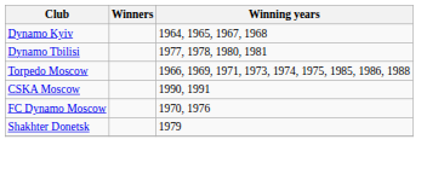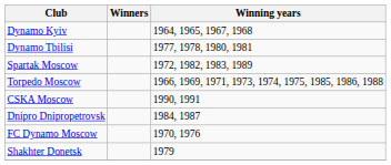 <table class="wikitable"  style="font-size: 95%;">
 <tr>
 <th>Club</th>
 <th>Winners</th>
 <th>Winning years</th>
 </tr>
 <tr>
 <td><a href='#'>Dynamo Kyiv</a></td>
 <td></td>
 <td>1964, 1965, 1967, 1968</td>
 </tr>
 <tr>
 <td><a href='#'>Dynamo Tbilisi</a></td>
 <td></td>
 <td>1977, 1978, 1980, 1981</td>
 </tr>
 <tr>
+<td><a href='#'>Spartak Moscow</a></td>
+<td></td>
+<td>1972, 1982, 1983, 1989</td>
+</tr>
+<tr>
 <td><a href='#'>Torpedo Moscow</a></td>
 <td></td>
 <td>1966, 1969, 1971, 1973, 1974, 1975, 1985, 1986, 1988</td>
 </tr>
 <tr>
 <td><a href='#'>CSKA Moscow</a></td>
 <td></td>
 <td>1990, 1991</td>
+</tr>
+<tr>
+<td><a href='#'>Dnipro Dnipropetrovsk</a></td>
+<td></td>
+<td>1984, 1987</td>
 </tr>
 <tr>
 <td><a href='#'>FC Dynamo Moscow</a></td>
 <td></td>
 <td>1970, 1976</td>
 </tr>
 <tr>
 <td><a href='#'>Shakhter Donetsk</a></td>
 <td></td>
 <td>1979</td>
 </tr>
 <tr>
 </tr>
 </table>
